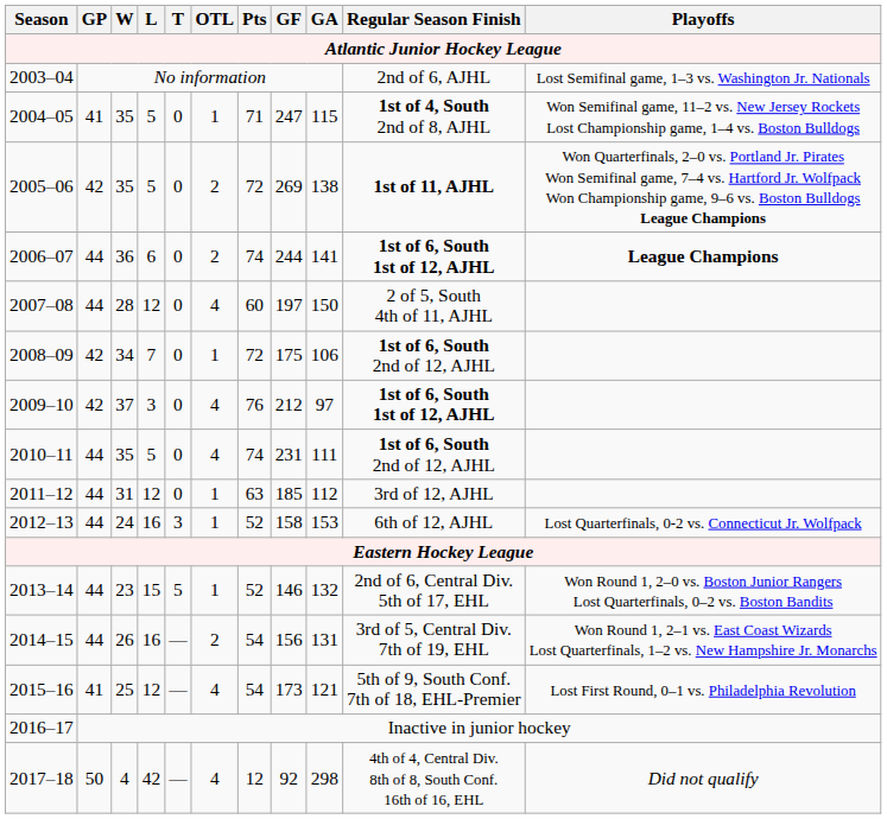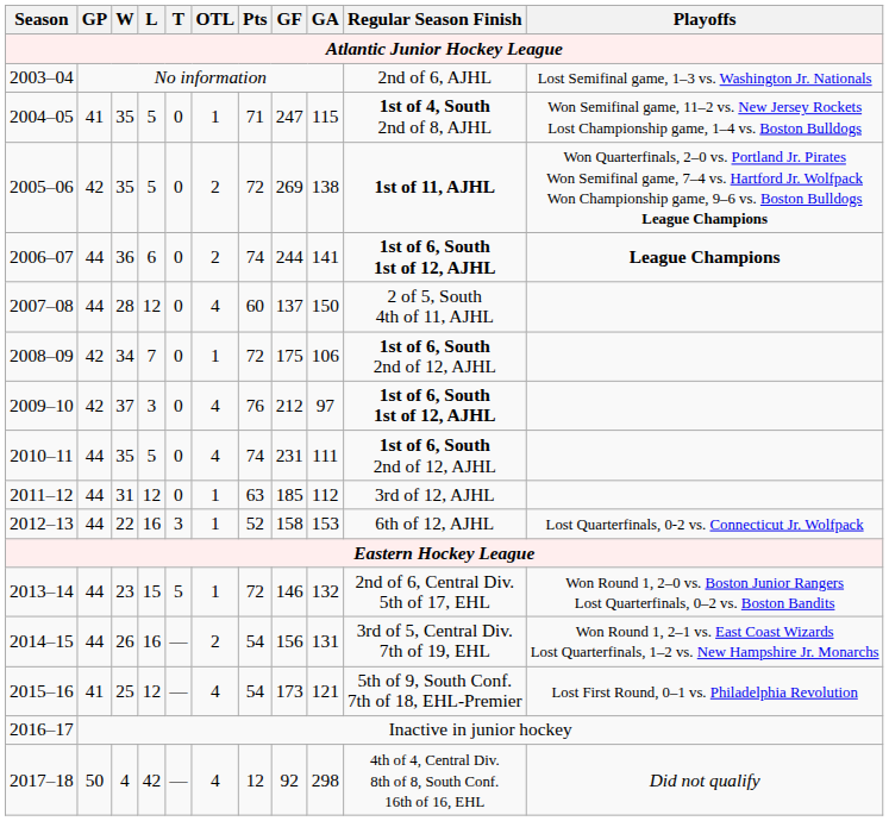 <table class="wikitable" style="text-align:center">
 <tr>
 <th>Season</th>
 <th>GP</th>
 <th>W</th>
 <th>L</th>
 <th>T</th>
 <th>OTL</th>
 <th>Pts</th>
 <th>GF</th>
 <th>GA</th>
 <th>Regular Season Finish</th>
 <th>Playoffs</th>
 </tr>
 <tr align="center" bgcolor="#ffeeee">
 <td colspan="11"><strong><em>Atlantic Junior Hockey League</em></strong></td>
 </tr>
 <tr>
 <td>2003–04</td>
 <td colspan=8><em>No information</em></td>
 <td>2nd of 6, AJHL</td>
 <td><small>Lost Semifinal game, 1–3 vs. <a href='#'>Washington Jr. Nationals</a></small></td>
 </tr>
 <tr>
 <td>2004–05</td>
 <td>41</td>
 <td>35</td>
 <td>5</td>
 <td>0</td>
 <td>1</td>
 <td>71</td>
 <td>247</td>
 <td>115</td>
 <td><strong>1st of 4, South</strong><br>2nd of 8, AJHL</td>
 <td><small>Won Semifinal game, 11–2 vs. <a href='#'>New Jersey Rockets</a><br>Lost Championship game, 1–4 vs. <a href='#'>Boston Bulldogs</a></small></td>
 </tr>
 <tr>
 <td>2005–06</td>
 <td>42</td>
 <td>35</td>
 <td>5</td>
 <td>0</td>
 <td>2</td>
 <td>72</td>
 <td>269</td>
 <td>138</td>
 <td><strong>1st of 11, AJHL</strong></td>
 <td><small>Won Quarterfinals, 2–0 vs. <a href='#'>Portland Jr. Pirates</a><br>Won Semifinal game, 7–4 vs. <a href='#'>Hartford Jr. Wolfpack</a><br>Won Championship game, 9–6 vs. <a href='#'>Boston Bulldogs</a><br><strong>League Champions</strong></small></td>
 </tr>
 <tr>
 <td>2006–07</td>
 <td>44</td>
 <td>36</td>
 <td>6</td>
 <td>0</td>
 <td>2</td>
 <td>74</td>
 <td>244</td>
 <td>141</td>
 <td><strong>1st of 6, South<br>1st of 12, AJHL</strong></td>
 <td><strong>League Champions</strong></td>
 </tr>
 <tr>
 <td>2007–08</td>
 <td>44</td>
 <td>28</td>
 <td>12</td>
 <td>0</td>
 <td>4</td>
 <td>60</td>
-<td>197</td>
+<td>137</td>
 <td>150</td>
 <td>2 of 5, South<br>4th of 11, AJHL</td>
 <td></td>
 </tr>
 <tr>
 <td>2008–09</td>
 <td>42</td>
 <td>34</td>
 <td>7</td>
 <td>0</td>
 <td>1</td>
 <td>72</td>
 <td>175</td>
 <td>106</td>
 <td><strong>1st of 6, South</strong><br>2nd of 12, AJHL</td>
 <td></td>
 </tr>
 <tr>
 <td>2009–10</td>
 <td>42</td>
 <td>37</td>
 <td>3</td>
 <td>0</td>
 <td>4</td>
 <td>76</td>
 <td>212</td>
 <td>97</td>
 <td><strong>1st of 6, South<br>1st of 12, AJHL</strong></td>
 <td></td>
 </tr>
 <tr>
 <td>2010–11</td>
 <td>44</td>
 <td>35</td>
 <td>5</td>
 <td>0</td>
 <td>4</td>
 <td>74</td>
 <td>231</td>
 <td>111</td>
 <td><strong>1st of 6, South</strong><br>2nd of 12, AJHL</td>
 <td></td>
 </tr>
 <tr>
 <td>2011–12</td>
 <td>44</td>
 <td>31</td>
 <td>12</td>
 <td>0</td>
 <td>1</td>
 <td>63</td>
 <td>185</td>
 <td>112</td>
 <td>3rd of 12, AJHL</td>
 <td></td>
 </tr>
 <tr>
 <td>2012–13</td>
 <td>44</td>
-<td>24</td>
+<td>22</td>
 <td>16</td>
 <td>3</td>
 <td>1</td>
 <td>52</td>
 <td>158</td>
 <td>153</td>
 <td>6th of 12, AJHL</td>
 <td><small>Lost Quarterfinals, 0-2 vs. <a href='#'>Connecticut Jr. Wolfpack</a></small></td>
 </tr>
 <tr align="center" bgcolor="#ffeeee">
 <td colspan="11"><strong><em>Eastern Hockey League</em></strong></td>
 </tr>
 <tr>
 <td>2013–14</td>
 <td>44</td>
 <td>23</td>
 <td>15</td>
 <td>5</td>
 <td>1</td>
-<td>52</td>
+<td>72</td>
 <td>146</td>
 <td>132</td>
 <td>2nd of 6, Central Div.<br>5th of 17, EHL</td>
 <td><small>Won Round 1, 2–0 vs. <a href='#'>Boston Junior Rangers</a><br>Lost Quarterfinals, 0–2 vs. <a href='#'>Boston Bandits</a></small></td>
 </tr>
 <tr>
 <td>2014–15</td>
 <td>44</td>
 <td>26</td>
 <td>16</td>
 <td>—</td>
 <td>2</td>
 <td>54</td>
 <td>156</td>
 <td>131</td>
 <td>3rd of 5, Central Div.<br>7th of 19, EHL</td>
 <td><small>Won Round 1, 2–1 vs. <a href='#'>East Coast Wizards</a><br>Lost Quarterfinals, 1–2 vs. <a href='#'>New Hampshire Jr. Monarchs</a></small></td>
 </tr>
 <tr>
 <td>2015–16</td>
 <td>41</td>
 <td>25</td>
 <td>12</td>
 <td>—</td>
 <td>4</td>
 <td>54</td>
 <td>173</td>
 <td>121</td>
 <td>5th of 9, South Conf.<br>7th of 18, EHL-Premier</td>
 <td><small>Lost First Round, 0–1 vs. <a href='#'>Philadelphia Revolution</a></small></td>
 </tr>
 <tr>
 <td>2016–17</td>
 <td colspan="10">Inactive in junior hockey</td>
 </tr>
 <tr>
 <td>2017–18</td>
 <td>50</td>
 <td>4</td>
 <td>42</td>
 <td>—</td>
 <td>4</td>
 <td>12</td>
 <td>92</td>
 <td>298</td>
 <td><small>4th of 4, Central Div.<br>8th of 8, South Conf.<br>16th of 16, EHL</small></td>
 <td><em>Did not qualify</em></td>
 </tr>
 </table>
